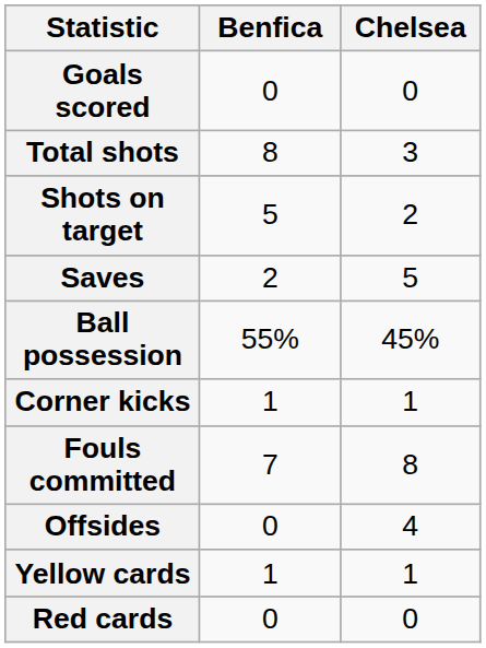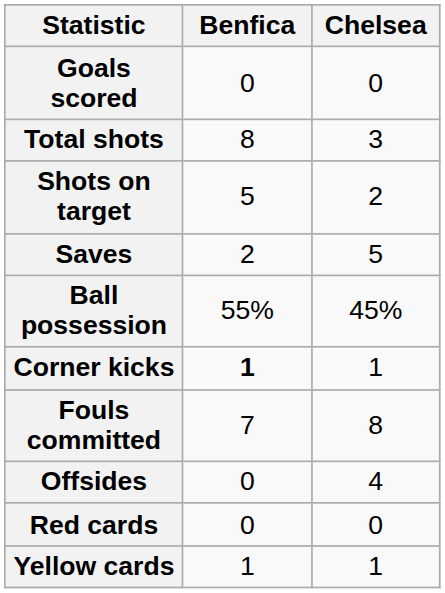 <table class="wikitable plainrowheaders" style="text-align:center">
 <tr>
 <th scope="col" style="width:100px">Statistic</th>
 <th scope="col" style="width:70px">Benfica</th>
 <th scope="col" style="width:70px">Chelsea</th>
 </tr>
 <tr>
 <th scope=row>Goals scored</th>
 <td>0</td>
 <td>0</td>
 </tr>
 <tr>
 <th scope=row>Total shots</th>
 <td>8</td>
 <td>3</td>
 </tr>
 <tr>
 <th scope=row>Shots on target</th>
 <td>5</td>
 <td>2</td>
 </tr>
 <tr>
 <th scope=row>Saves</th>
 <td>2</td>
 <td>5</td>
 </tr>
 <tr>
 <th scope=row>Ball possession</th>
 <td>55%</td>
 <td>45%</td>
 </tr>
 <tr>
 <th scope=row>Corner kicks</th>
-<td>1</td>
+<td><strong>1</strong></td>
 <td>1</td>
 </tr>
 <tr>
 <th scope=row>Fouls committed</th>
 <td>7</td>
 <td>8</td>
 </tr>
 <tr>
 <th scope=row>Offsides</th>
 <td>0</td>
 <td>4</td>
 </tr>
 <tr>
+<th scope=row>Red cards</th>
+<td>0</td>
+<td>0</td>
+</tr>
+<tr>
 <th scope=row>Yellow cards</th>
 <td>1</td>
 <td>1</td>
 </tr>
-<tr>
-<th scope=row>Red cards</th>
-<td>0</td>
-<td>0</td>
-</tr>
 </table>
